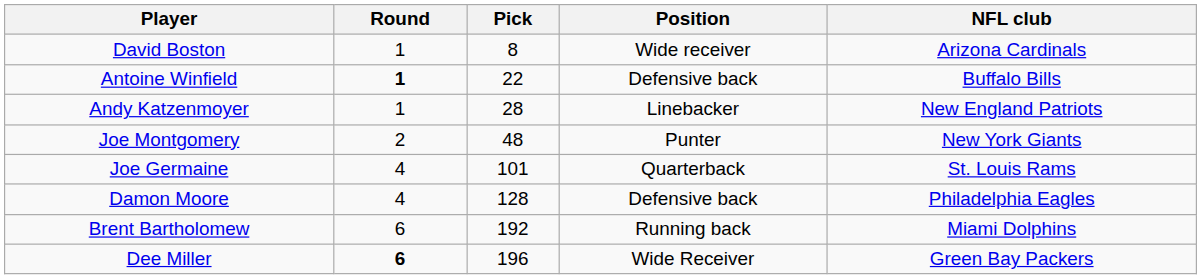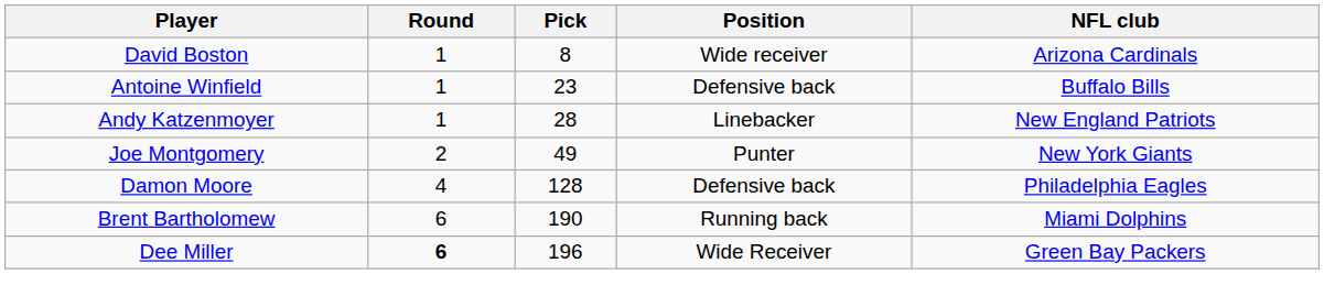 <table class="wikitable" width="80%">
 <tr>
 <th>Player</th>
 <th>Round</th>
 <th>Pick</th>
 <th>Position</th>
 <th>NFL club</th>
 </tr>
 <tr align="center" bgcolor="">
 <td><a href='#'>David Boston</a></td>
 <td>1</td>
 <td>8</td>
 <td>Wide receiver</td>
 <td><a href='#'>Arizona Cardinals</a></td>
 </tr>
 <tr align="center" bgcolor="">
 <td><a href='#'>Antoine Winfield</a></td>
-<td><strong>1</strong></td>
-<td>22</td>
+<td>1</td>
+<td>23</td>
 <td>Defensive back</td>
 <td><a href='#'>Buffalo Bills</a></td>
 </tr>
 <tr align="center" bgcolor="">
 <td><a href='#'>Andy Katzenmoyer</a></td>
 <td>1</td>
 <td>28</td>
 <td>Linebacker</td>
 <td><a href='#'>New England Patriots</a></td>
 </tr>
 <tr align="center" bgcolor="">
 <td><a href='#'>Joe Montgomery</a></td>
 <td>2</td>
-<td>48</td>
+<td>49</td>
 <td>Punter</td>
 <td><a href='#'>New York Giants</a></td>
-</tr>
-<tr align="center" bgcolor="">
-<td><a href='#'>Joe Germaine</a></td>
-<td>4</td>
-<td>101</td>
-<td>Quarterback</td>
-<td><a href='#'>St. Louis Rams</a></td>
 </tr>
 <tr align="center" bgcolor="">
 <td><a href='#'>Damon Moore</a></td>
 <td>4</td>
 <td>128</td>
 <td>Defensive back</td>
 <td><a href='#'>Philadelphia Eagles</a></td>
 </tr>
 <tr align="center" bgcolor="">
 <td><a href='#'>Brent Bartholomew</a></td>
 <td>6</td>
-<td>192</td>
+<td>190</td>
 <td>Running back</td>
 <td><a href='#'>Miami Dolphins</a></td>
 </tr>
 <tr align="center" bgcolor="">
 <td><a href='#'>Dee Miller</a></td>
 <td><strong>6</strong></td>
 <td>196</td>
 <td>Wide Receiver</td>
 <td><a href='#'>Green Bay Packers</a></td>
 </tr>
 </table>
